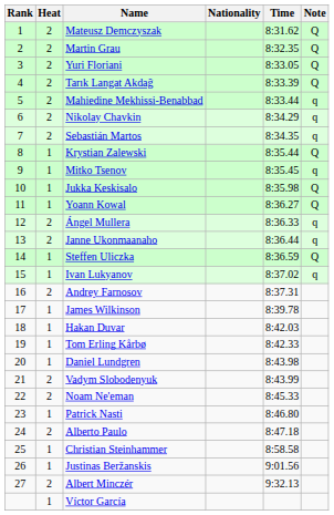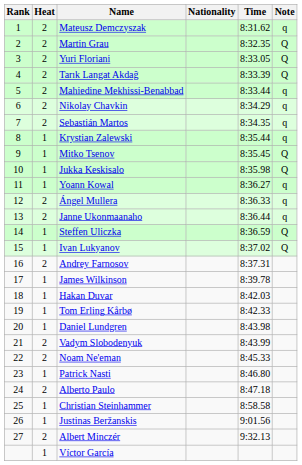 <table class="wikitable sortable" style="text-align:center">
 <tr>
 <th>Rank</th>
 <th>Heat</th>
 <th>Name</th>
 <th>Nationality</th>
 <th>Time</th>
 <th>Note</th>
 </tr>
 <tr bgcolor=ccffcc>
 <td>1</td>
 <td>2</td>
 <td align=left><a href='#'>Mateusz Demczyszak</a></td>
 <td align=left></td>
 <td>8:31.62</td>
-<td>Q</td>
+<td>q</td>
 </tr>
 <tr bgcolor=ccffcc>
 <td>2</td>
 <td>2</td>
 <td align=left><a href='#'>Martin Grau</a></td>
 <td align=left></td>
 <td>8:32.35</td>
 <td>Q</td>
 </tr>
 <tr bgcolor=ccffcc>
 <td>3</td>
 <td>2</td>
 <td align=left><a href='#'>Yuri Floriani</a></td>
 <td align=left></td>
 <td>8:33.05</td>
 <td>Q</td>
 </tr>
 <tr bgcolor=ccffcc>
 <td>4</td>
 <td>2</td>
 <td align=left><a href='#'>Tarık Langat Akdağ</a></td>
 <td align=left></td>
 <td>8:33.39</td>
 <td>Q</td>
 </tr>
 <tr bgcolor=ccffcc>
 <td>5</td>
 <td>2</td>
 <td align=left><a href='#'>Mahiedine Mekhissi-Benabbad</a></td>
 <td align=left></td>
 <td>8:33.44</td>
 <td>q</td>
 </tr>
 <tr bgcolor=ddffdd>
 <td>6</td>
 <td>2</td>
 <td align=left><a href='#'>Nikolay Chavkin</a></td>
 <td align=left></td>
 <td>8:34.29</td>
 <td>q</td>
 </tr>
 <tr bgcolor=ddffdd>
 <td>7</td>
 <td>2</td>
 <td align=left><a href='#'>Sebastián Martos</a></td>
 <td align=left></td>
 <td>8:34.35</td>
 <td>q</td>
 </tr>
 <tr bgcolor=ccffcc>
 <td>8</td>
 <td>1</td>
 <td align=left><a href='#'>Krystian Zalewski</a></td>
 <td align=left></td>
 <td>8:35.44</td>
-<td>Q</td>
+<td>q</td>
 </tr>
 <tr bgcolor=ccffcc>
 <td>9</td>
 <td>1</td>
 <td align=left><a href='#'>Mitko Tsenov</a></td>
 <td align=left></td>
 <td>8:35.45</td>
-<td>q</td>
+<td>Q</td>
 </tr>
 <tr bgcolor=ccffcc>
 <td>10</td>
 <td>1</td>
 <td align=left><a href='#'>Jukka Keskisalo</a></td>
 <td align=left></td>
 <td>8:35.98</td>
 <td>Q</td>
 </tr>
 <tr bgcolor=ccffcc>
 <td>11</td>
 <td>1</td>
 <td align=left><a href='#'>Yoann Kowal</a></td>
 <td align=left></td>
 <td>8:36.27</td>
-<td>Q</td>
+<td>q</td>
 </tr>
 <tr bgcolor=ddffdd>
 <td>12</td>
 <td>2</td>
 <td align=left><a href='#'>Ángel Mullera</a></td>
 <td align=left></td>
 <td>8:36.33</td>
 <td>q</td>
 </tr>
 <tr bgcolor=ddffdd>
 <td>13</td>
 <td>2</td>
 <td align=left><a href='#'>Janne Ukonmaanaho</a></td>
 <td align=left></td>
 <td>8:36.44</td>
 <td>q</td>
 </tr>
 <tr bgcolor=ccffcc>
 <td>14</td>
 <td>1</td>
 <td align=left><a href='#'>Steffen Uliczka</a></td>
 <td align=left></td>
 <td>8:36.59</td>
 <td>Q</td>
 </tr>
 <tr bgcolor=ddffdd>
 <td>15</td>
 <td>1</td>
 <td align=left><a href='#'>Ivan Lukyanov</a></td>
 <td align=left></td>
 <td>8:37.02</td>
-<td>q</td>
+<td>Q</td>
 </tr>
 <tr>
 <td>16</td>
 <td>2</td>
 <td align=left><a href='#'>Andrey Farnosov</a></td>
 <td align=left></td>
 <td>8:37.31</td>
 <td></td>
 </tr>
 <tr>
 <td>17</td>
 <td>1</td>
 <td align=left><a href='#'>James Wilkinson</a></td>
 <td align=left></td>
 <td>8:39.78</td>
 <td></td>
 </tr>
 <tr>
 <td>18</td>
 <td>1</td>
 <td align=left><a href='#'>Hakan Duvar</a></td>
 <td align=left></td>
 <td>8:42.03</td>
 <td></td>
 </tr>
 <tr>
 <td>19</td>
 <td>1</td>
 <td align=left><a href='#'>Tom Erling Kårbø</a></td>
 <td align=left></td>
 <td>8:42.33</td>
 <td></td>
 </tr>
 <tr>
 <td>20</td>
 <td>1</td>
 <td align=left><a href='#'>Daniel Lundgren</a></td>
 <td align=left></td>
 <td>8:43.98</td>
 <td></td>
 </tr>
 <tr>
 <td>21</td>
 <td>2</td>
 <td align=left><a href='#'>Vadym Slobodenyuk</a></td>
 <td align=left></td>
 <td>8:43.99</td>
 <td></td>
 </tr>
 <tr>
 <td>22</td>
 <td>2</td>
 <td align=left><a href='#'>Noam Ne'eman</a></td>
 <td align=left></td>
 <td>8:45.33</td>
 <td></td>
 </tr>
 <tr>
 <td>23</td>
 <td>1</td>
 <td align=left><a href='#'>Patrick Nasti</a></td>
 <td align=left></td>
 <td>8:46.80</td>
 <td></td>
 </tr>
 <tr>
 <td>24</td>
 <td>2</td>
 <td align=left><a href='#'>Alberto Paulo</a></td>
 <td align=left></td>
 <td>8:47.18</td>
 <td></td>
 </tr>
 <tr>
 <td>25</td>
 <td>1</td>
 <td align=left><a href='#'>Christian Steinhammer</a></td>
 <td align=left></td>
 <td>8:58.58</td>
 <td></td>
 </tr>
 <tr>
 <td>26</td>
 <td>1</td>
 <td align=left><a href='#'>Justinas Beržanskis</a></td>
 <td align=left></td>
 <td>9:01.56</td>
 <td></td>
 </tr>
 <tr>
 <td>27</td>
 <td>2</td>
 <td align=left><a href='#'>Albert Minczér</a></td>
 <td align=left></td>
 <td>9:32.13</td>
 <td></td>
 </tr>
 <tr>
 <td></td>
 <td>1</td>
 <td align=left><a href='#'>Víctor García</a></td>
 <td align=left></td>
 <td></td>
 <td></td>
 </tr>
 </table>
